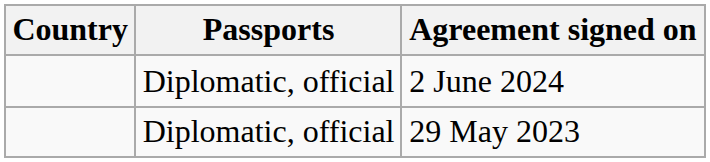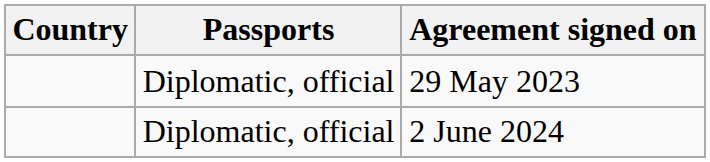 <table class="wikitable">
 <tr>
 <th>Country</th>
 <th>Passports</th>
 <th>Agreement signed on</th>
 </tr>
 <tr>
 <td></td>
 <td>Diplomatic, official</td>
-<td>2 June 2024</td>
+<td>29 May 2023</td>
 </tr>
 <tr>
 <td></td>
 <td>Diplomatic, official</td>
-<td>29 May 2023</td>
+<td>2 June 2024</td>
 </tr>
 <tr>
 </tr>
 </table>
